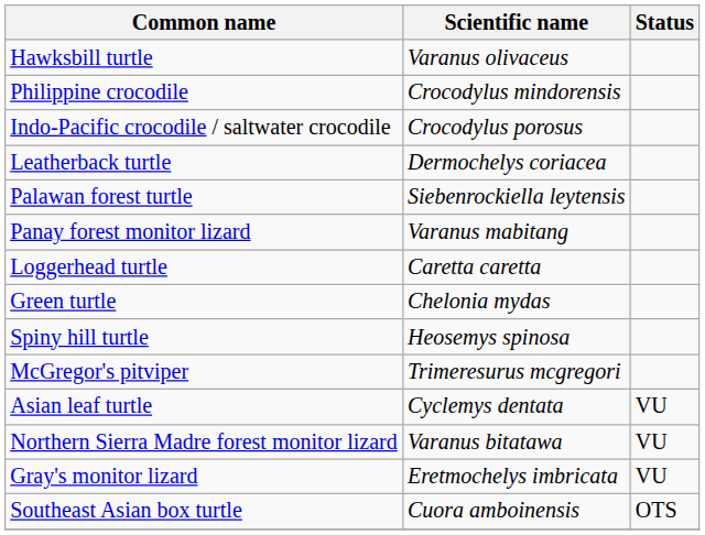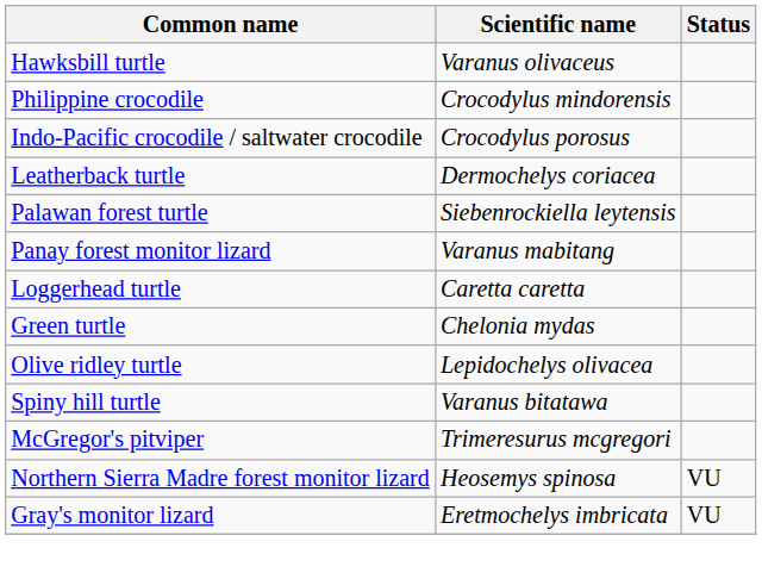 <table class="wikitable sortable">
 <tr>
 <th>Common name</th>
 <th>Scientific name</th>
 <th>Status</th>
 </tr>
 <tr>
 <td><a href='#'>Hawksbill turtle</a></td>
 <td><em>Varanus olivaceus</em></td>
 <td align=center></td>
 </tr>
 <tr>
 <td><a href='#'>Philippine crocodile</a></td>
 <td><em>Crocodylus mindorensis</em></td>
 <td align=center></td>
 </tr>
 <tr>
 <td><a href='#'>Indo-Pacific crocodile</a> / saltwater crocodile</td>
 <td><em>Crocodylus porosus</em></td>
 <td align=center></td>
 </tr>
 <tr>
 <td><a href='#'>Leatherback turtle</a></td>
 <td><em>Dermochelys coriacea</em></td>
 <td align=center></td>
 </tr>
 <tr>
 <td><a href='#'>Palawan forest turtle</a></td>
 <td><em>Siebenrockiella leytensis</em></td>
 <td align=center></td>
 </tr>
 <tr>
 <td><a href='#'>Panay forest monitor lizard</a></td>
 <td><em>Varanus mabitang</em></td>
 <td align=center></td>
 </tr>
 <tr>
 <td><a href='#'>Loggerhead turtle</a></td>
 <td><em>Caretta caretta</em></td>
 <td align=center></td>
 </tr>
 <tr>
 <td><a href='#'>Green turtle</a></td>
 <td><em>Chelonia mydas</em></td>
 <td align=center></td>
 </tr>
 <tr>
+<td><a href='#'>Olive ridley turtle</a></td>
+<td><em>Lepidochelys olivacea</em></td>
+<td align=center></td>
+</tr>
+<tr>
 <td><a href='#'>Spiny hill turtle</a></td>
-<td><em>Heosemys spinosa</em></td>
+<td><em>Varanus bitatawa</em></td>
 <td align=center></td>
 </tr>
 <tr>
 <td><a href='#'>McGregor's pitviper</a></td>
 <td><em>Trimeresurus mcgregori</em></td>
 <td align=center></td>
 </tr>
 <tr>
-<td><a href='#'>Asian leaf turtle</a></td>
-<td><em>Cyclemys dentata</em></td>
-<td>VU</td>
-</tr>
-<tr>
 <td><a href='#'>Northern Sierra Madre forest monitor lizard</a></td>
-<td><em>Varanus bitatawa</em></td>
+<td><em>Heosemys spinosa</em></td>
 <td>VU</td>
 </tr>
 <tr>
 <td><a href='#'>Gray's monitor lizard</a></td>
 <td><em>Eretmochelys imbricata</em></td>
 <td>VU</td>
 </tr>
 <tr>
-<td><a href='#'>Southeast Asian box turtle</a></td>
-<td><em>Cuora amboinensis</em></td>
-<td>OTS</td>
-</tr>
-<tr>
 </tr>
 </table>
